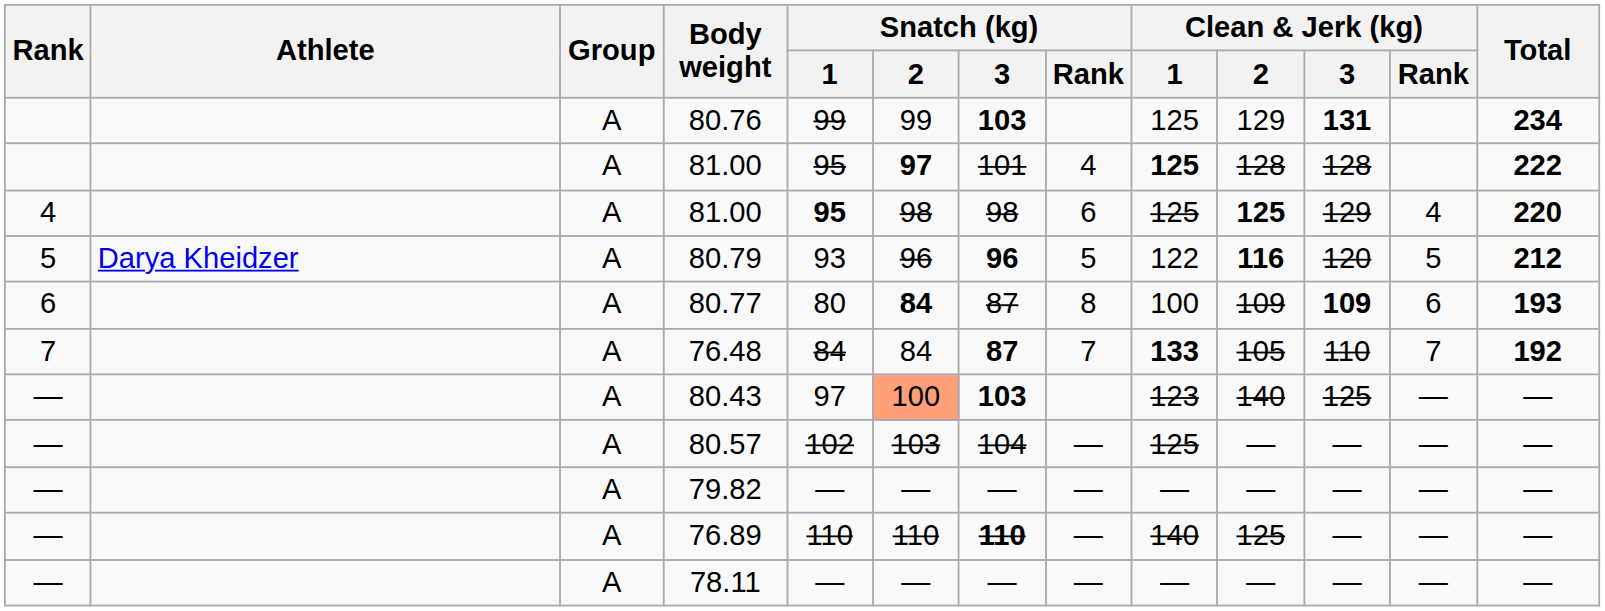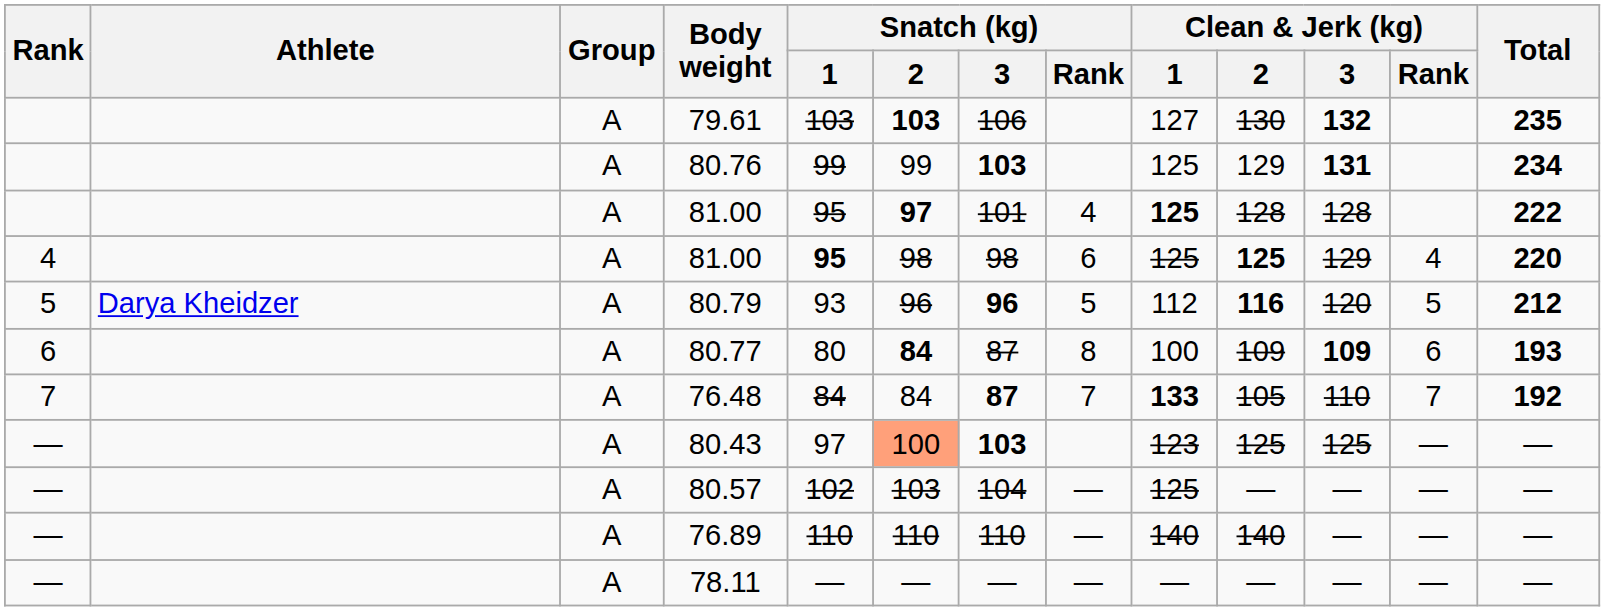 <table class = "wikitable" style="text-align:center;">
 <tr>
 <th rowspan=2 width=40>Rank</th>
 <th rowspan=2 width=250>Athlete</th>
 <th rowspan=2 width=50>Group</th>
 <th rowspan=2 width=60>Body weight</th>
 <th colspan=4>Snatch (kg)</th>
 <th colspan=4>Clean & Jerk (kg)</th>
 <th rowspan=2 width=60>Total</th>
 </tr>
 <tr>
 <th width=40>1</th>
 <th width=40>2</th>
 <th width=40>3</th>
 <th width=40>Rank</th>
 <th width=40>1</th>
 <th width=40>2</th>
 <th width=40>3</th>
 <th width=40>Rank</th>
+</tr>
+<tr>
+<td></td>
+<td align=left></td>
+<td>A</td>
+<td>79.61</td>
+<td><s>103</s></td>
+<td><strong>103</strong></td>
+<td><s>106</s></td>
+<td></td>
+<td>127</td>
+<td><s>130</s></td>
+<td><strong>132</strong></td>
+<td></td>
+<td><strong>235</strong></td>
 </tr>
 <tr>
 <td></td>
 <td align=left></td>
 <td>A</td>
 <td>80.76</td>
 <td><s>99</s></td>
 <td>99</td>
 <td><strong>103</strong></td>
 <td></td>
 <td>125</td>
 <td>129</td>
 <td><strong>131</strong></td>
 <td></td>
 <td><strong>234</strong></td>
 </tr>
 <tr>
 <td></td>
 <td align=left></td>
 <td>A</td>
 <td>81.00</td>
 <td><s>95</s></td>
 <td><strong>97</strong></td>
 <td><s>101</s></td>
 <td>4</td>
 <td><strong>125</strong></td>
 <td><s>128</s></td>
 <td><s>128</s></td>
 <td></td>
 <td><strong>222</strong></td>
 </tr>
 <tr>
 <td>4</td>
 <td align=left></td>
 <td>A</td>
 <td>81.00</td>
 <td><strong>95</strong></td>
 <td><s>98</s></td>
 <td><s>98</s></td>
 <td>6</td>
 <td><s>125</s></td>
 <td><strong>125</strong></td>
 <td><s>129</s></td>
 <td>4</td>
 <td><strong>220</strong></td>
 </tr>
 <tr>
 <td>5</td>
 <td align=left> <a href='#'>Darya Kheidzer</a> </td>
 <td>A</td>
 <td>80.79</td>
 <td>93</td>
 <td><s>96</s></td>
 <td><strong>96</strong></td>
 <td>5</td>
-<td>122</td>
+<td>112</td>
 <td><strong>116</strong></td>
 <td><s>120</s></td>
 <td>5</td>
 <td><strong>212</strong></td>
 </tr>
 <tr>
 <td>6</td>
 <td align=left></td>
 <td>A</td>
 <td>80.77</td>
 <td>80</td>
 <td><strong>84</strong></td>
 <td><s>87</s></td>
 <td>8</td>
 <td>100</td>
 <td><s>109</s></td>
 <td><strong>109</strong></td>
 <td>6</td>
 <td><strong>193</strong></td>
 </tr>
 <tr>
 <td>7</td>
 <td align=left></td>
 <td>A</td>
 <td>76.48</td>
 <td><s>84</s></td>
 <td>84</td>
 <td><strong>87</strong></td>
 <td>7</td>
 <td><strong>133</strong></td>
 <td><s>105</s></td>
 <td><s>110</s></td>
 <td>7</td>
 <td><strong>192</strong></td>
 </tr>
 <tr>
 <td>—</td>
 <td align=left></td>
 <td>A</td>
 <td>80.43</td>
 <td>97</td>
 <td style="background: lightsalmon;">100</td>
 <td><strong>103</strong></td>
 <td></td>
 <td><s>123</s></td>
-<td><s>140</s></td>
+<td><s>125</s></td>
 <td><s>125</s></td>
 <td>—</td>
 <td>—</td>
 </tr>
 <tr>
 <td>—</td>
 <td align=left></td>
 <td>A</td>
 <td>80.57</td>
 <td><s>102</s></td>
 <td><s>103</s></td>
 <td><s>104</s></td>
 <td>—</td>
 <td><s>125</s></td>
 <td>—</td>
 <td>—</td>
 <td>—</td>
 <td>—</td>
 </tr>
 <tr>
 <td>—</td>
 <td align=left></td>
 <td>A</td>
-<td>79.82</td>
-<td>—</td>
-<td>—</td>
-<td>—</td>
-<td>—</td>
-<td>—</td>
-<td>—</td>
-<td>—</td>
-<td>—</td>
-<td>—</td>
-</tr>
-<tr>
-<td>—</td>
-<td align=left></td>
-<td>A</td>
 <td>76.89</td>
 <td><s>110</s></td>
 <td><s>110</s></td>
-<td><strong><s>110</s></strong></td>
+<td><s>110</s></td>
 <td>—</td>
 <td><s>140</s></td>
-<td><s>125</s></td>
+<td><s>140</s></td>
 <td>—</td>
 <td>—</td>
 <td>—</td>
 </tr>
 <tr>
 <td>—</td>
 <td align=left></td>
 <td>A</td>
 <td>78.11</td>
 <td>—</td>
 <td>—</td>
 <td>—</td>
 <td>—</td>
 <td>—</td>
 <td>—</td>
 <td>—</td>
 <td>—</td>
 <td>—</td>
 </tr>
 </table>
